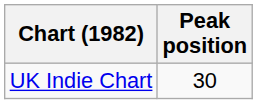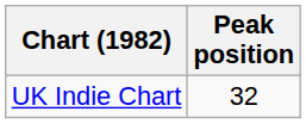 <table class="wikitable sortable">
 <tr>
 <th scope="col">Chart (1982)</th>
 <th scope="col">Peak<br>position</th>
 </tr>
 <tr>
 <td><a href='#'>UK Indie Chart</a></td>
-<td style="text-align:center;">30</td>
+<td style="text-align:center;">32</td>
 </tr>
 </table>
